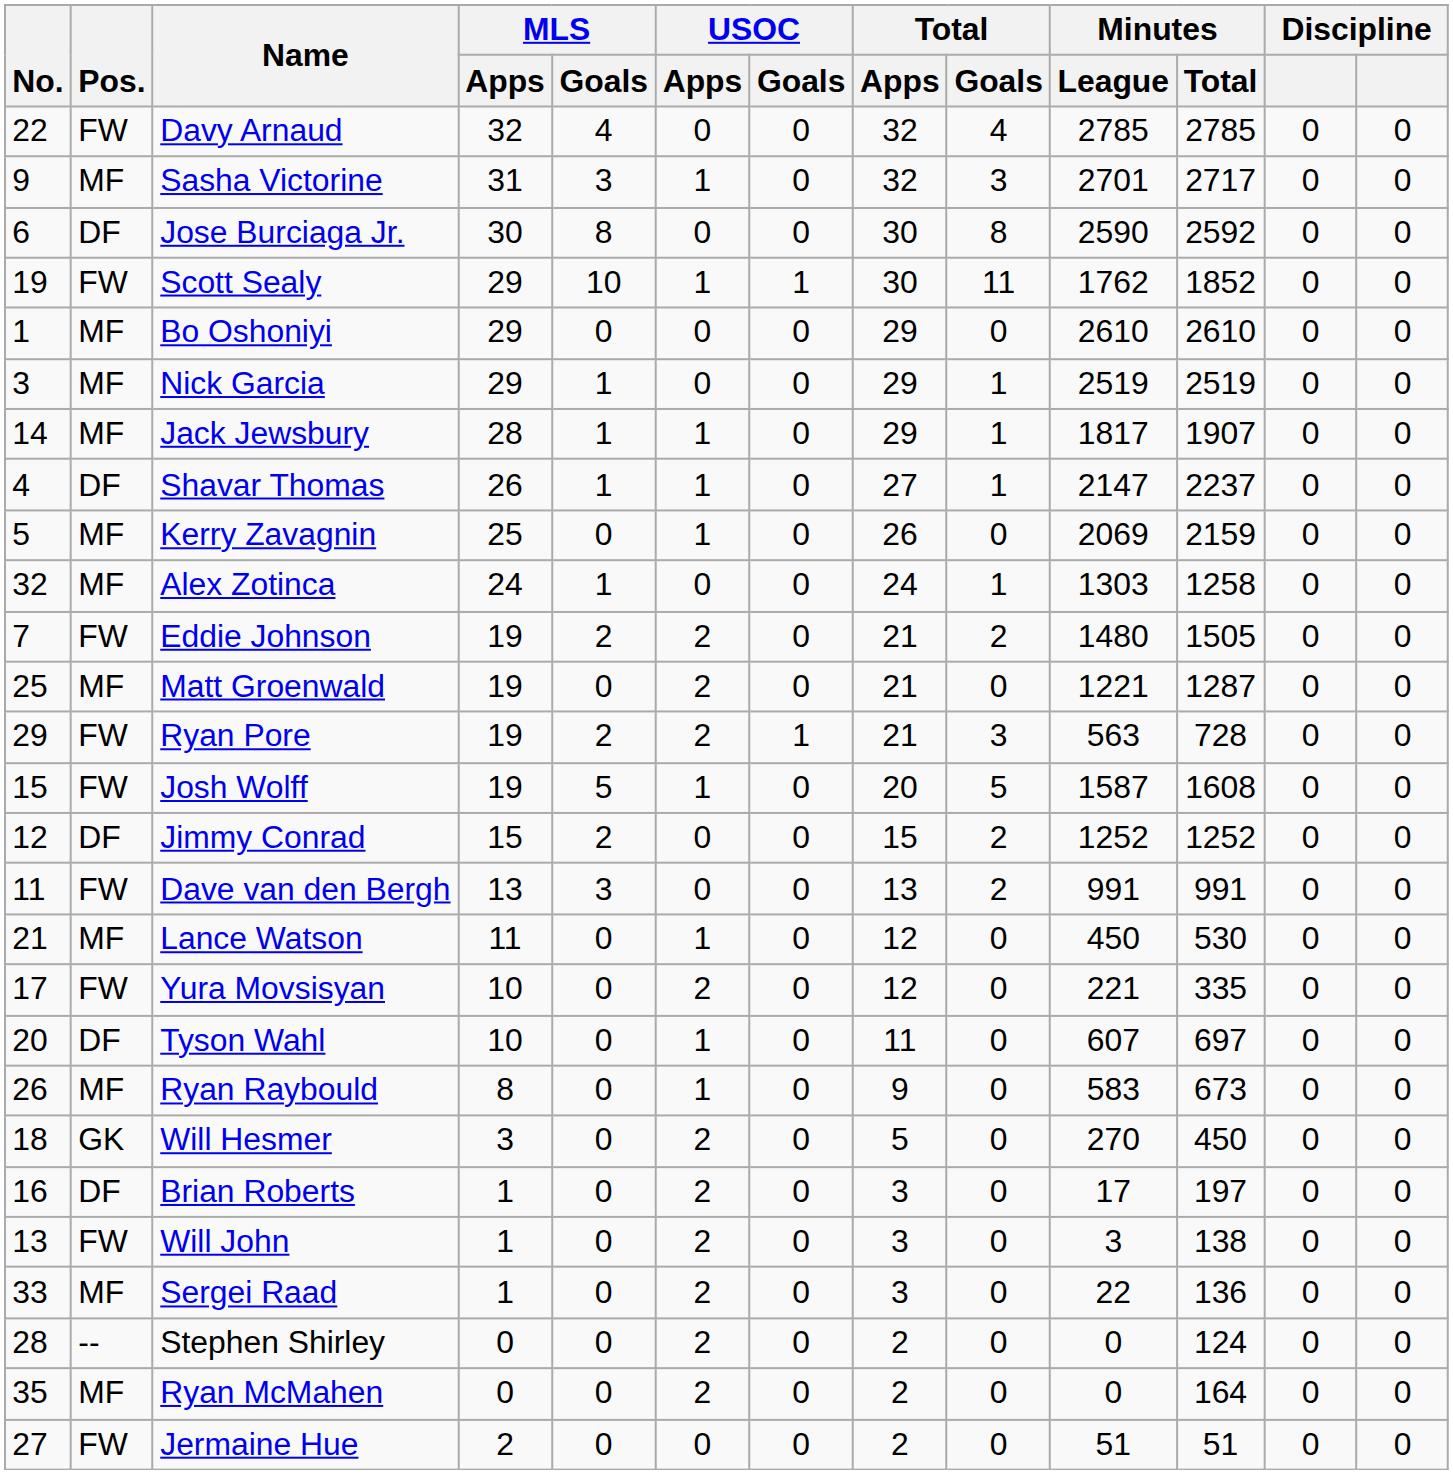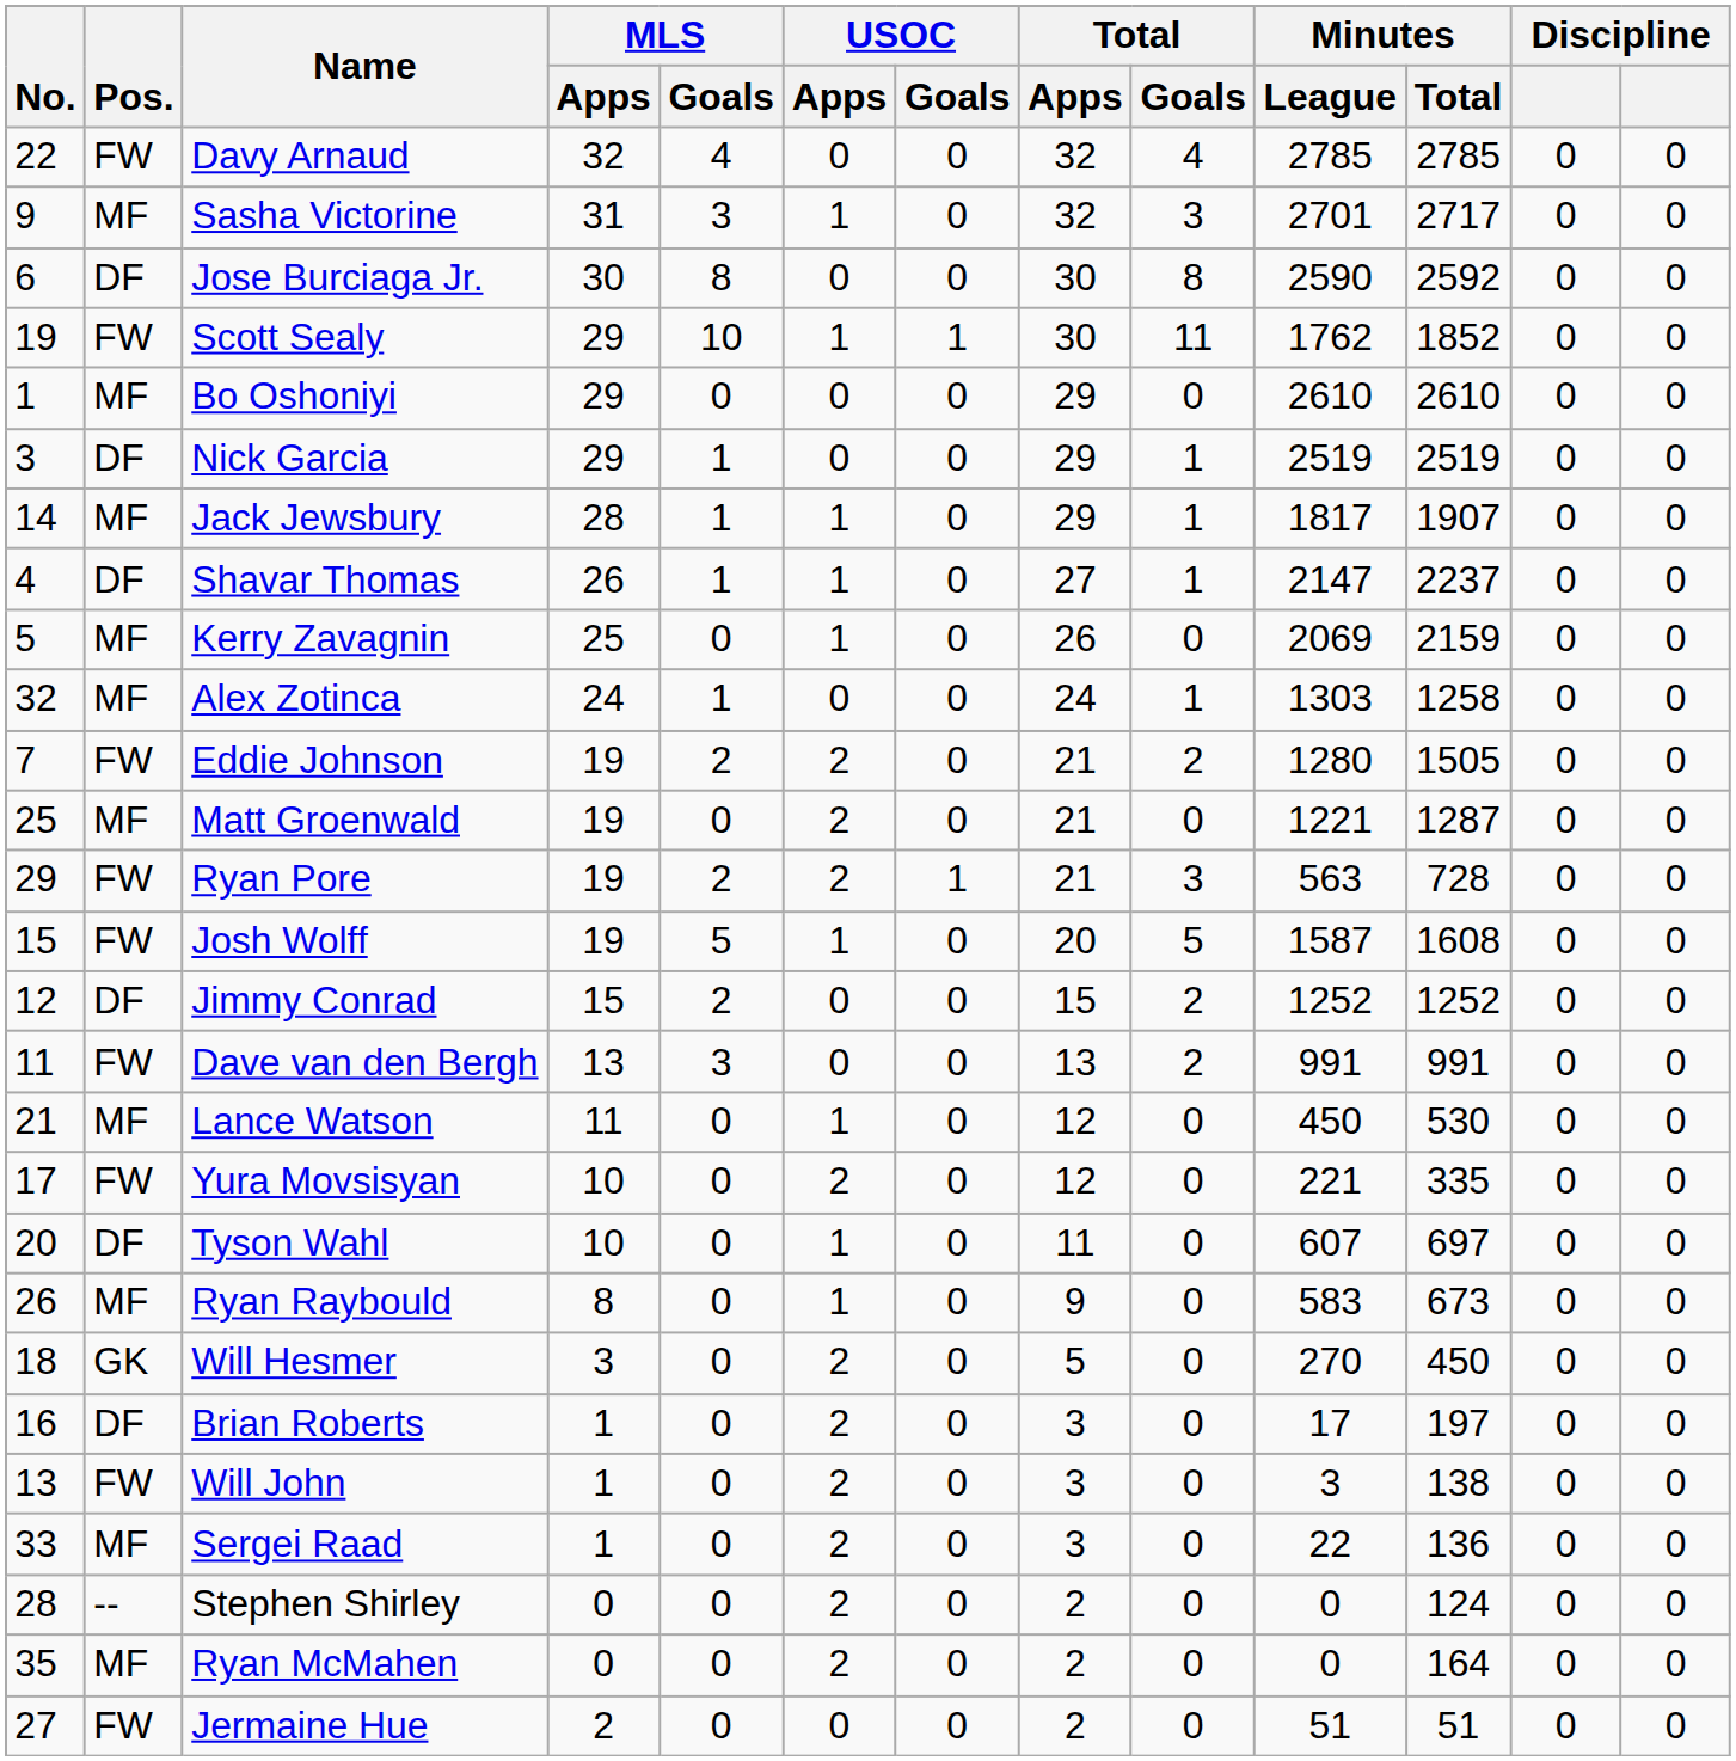 <table class="wikitable" style="text-align:center">
 <tr>
 <th rowspan="2" valign="bottom">No.</th>
 <th rowspan="2" valign="bottom">Pos.</th>
 <th rowspan="2">Name</th>
 <th colspan="2" width="85"><a href='#'>MLS</a></th>
 <th colspan="2" width="85"><a href='#'>USOC</a></th>
 <th colspan="2" width="85">Total</th>
 <th colspan="2" width="85">Minutes</th>
 <th colspan="2" width="85">Discipline</th>
 </tr>
 <tr>
 <th>Apps</th>
 <th>Goals</th>
 <th>Apps</th>
 <th>Goals</th>
 <th>Apps</th>
 <th>Goals</th>
 <th>League</th>
 <th>Total</th>
 <th></th>
 <th></th>
 </tr>
 <tr>
 <td align="left">22</td>
 <td align="left">FW</td>
 <td align="left"> <a href='#'>Davy Arnaud</a></td>
 <td>32</td>
 <td>4</td>
 <td>0</td>
 <td>0</td>
 <td>32</td>
 <td>4</td>
 <td>2785</td>
 <td>2785</td>
 <td>0</td>
 <td>0</td>
 </tr>
 <tr>
 <td align="left">9</td>
 <td align="left">MF</td>
 <td align="left"> <a href='#'>Sasha Victorine</a></td>
 <td>31</td>
 <td>3</td>
 <td>1</td>
 <td>0</td>
 <td>32</td>
 <td>3</td>
 <td>2701</td>
 <td>2717</td>
 <td>0</td>
 <td>0</td>
 </tr>
 <tr>
 <td align="left">6</td>
 <td align="left">DF</td>
 <td align="left"> <a href='#'>Jose Burciaga Jr.</a></td>
 <td>30</td>
 <td>8</td>
 <td>0</td>
 <td>0</td>
 <td>30</td>
 <td>8</td>
 <td>2590</td>
 <td>2592</td>
 <td>0</td>
 <td>0</td>
 </tr>
 <tr>
 <td align="left">19</td>
 <td align="left">FW</td>
 <td align="left"> <a href='#'>Scott Sealy</a></td>
 <td>29</td>
 <td>10</td>
 <td>1</td>
 <td>1</td>
 <td>30</td>
 <td>11</td>
 <td>1762</td>
 <td>1852</td>
 <td>0</td>
 <td>0</td>
 </tr>
 <tr>
 <td align="left">1</td>
 <td align="left">MF</td>
 <td align="left"> <a href='#'>Bo Oshoniyi</a></td>
 <td>29</td>
 <td>0</td>
 <td>0</td>
 <td>0</td>
 <td>29</td>
 <td>0</td>
 <td>2610</td>
 <td>2610</td>
 <td>0</td>
 <td>0</td>
 </tr>
 <tr>
 <td align="left">3</td>
-<td align="left">MF</td>
+<td align="left">DF</td>
 <td align="left"> <a href='#'>Nick Garcia</a></td>
 <td>29</td>
 <td>1</td>
 <td>0</td>
 <td>0</td>
 <td>29</td>
 <td>1</td>
 <td>2519</td>
 <td>2519</td>
 <td>0</td>
 <td>0</td>
 </tr>
 <tr>
 <td align="left">14</td>
 <td align="left">MF</td>
 <td align="left"> <a href='#'>Jack Jewsbury</a></td>
 <td>28</td>
 <td>1</td>
 <td>1</td>
 <td>0</td>
 <td>29</td>
 <td>1</td>
 <td>1817</td>
 <td>1907</td>
 <td>0</td>
 <td>0</td>
 </tr>
 <tr>
 <td align="left">4</td>
 <td align="left">DF</td>
 <td align="left"> <a href='#'>Shavar Thomas</a></td>
 <td>26</td>
 <td>1</td>
 <td>1</td>
 <td>0</td>
 <td>27</td>
 <td>1</td>
 <td>2147</td>
 <td>2237</td>
 <td>0</td>
 <td>0</td>
 </tr>
 <tr>
 <td align="left">5</td>
 <td align="left">MF</td>
 <td align="left"> <a href='#'>Kerry Zavagnin</a></td>
 <td>25</td>
 <td>0</td>
 <td>1</td>
 <td>0</td>
 <td>26</td>
 <td>0</td>
 <td>2069</td>
 <td>2159</td>
 <td>0</td>
 <td>0</td>
 </tr>
 <tr>
 <td align="left">32</td>
 <td align="left">MF</td>
 <td align="left"> <a href='#'>Alex Zotinca</a></td>
 <td>24</td>
 <td>1</td>
 <td>0</td>
 <td>0</td>
 <td>24</td>
 <td>1</td>
 <td>1303</td>
 <td>1258</td>
 <td>0</td>
 <td>0</td>
 </tr>
 <tr>
 <td align="left">7</td>
 <td align="left">FW</td>
 <td align="left"> <a href='#'>Eddie Johnson</a></td>
 <td>19</td>
 <td>2</td>
 <td>2</td>
 <td>0</td>
 <td>21</td>
 <td>2</td>
-<td>1480</td>
+<td>1280</td>
 <td>1505</td>
 <td>0</td>
 <td>0</td>
 </tr>
 <tr>
 <td align="left">25</td>
 <td align="left">MF</td>
 <td align="left"> <a href='#'>Matt Groenwald</a></td>
 <td>19</td>
 <td>0</td>
 <td>2</td>
 <td>0</td>
 <td>21</td>
 <td>0</td>
 <td>1221</td>
 <td>1287</td>
 <td>0</td>
 <td>0</td>
 </tr>
 <tr>
 <td align="left">29</td>
 <td align="left">FW</td>
 <td align="left"> <a href='#'>Ryan Pore</a></td>
 <td>19</td>
 <td>2</td>
 <td>2</td>
 <td>1</td>
 <td>21</td>
 <td>3</td>
 <td>563</td>
 <td>728</td>
 <td>0</td>
 <td>0</td>
 </tr>
 <tr>
 <td align="left">15</td>
 <td align="left">FW</td>
 <td align="left"> <a href='#'>Josh Wolff</a></td>
 <td>19</td>
 <td>5</td>
 <td>1</td>
 <td>0</td>
 <td>20</td>
 <td>5</td>
 <td>1587</td>
 <td>1608</td>
 <td>0</td>
 <td>0</td>
 </tr>
 <tr>
 <td align="left">12</td>
 <td align="left">DF</td>
 <td align="left"> <a href='#'>Jimmy Conrad</a></td>
 <td>15</td>
 <td>2</td>
 <td>0</td>
 <td>0</td>
 <td>15</td>
 <td>2</td>
 <td>1252</td>
 <td>1252</td>
 <td>0</td>
 <td>0</td>
 </tr>
 <tr>
 <td align="left">11</td>
 <td align="left">FW</td>
 <td align="left"> <a href='#'>Dave van den Bergh</a></td>
 <td>13</td>
 <td>3</td>
 <td>0</td>
 <td>0</td>
 <td>13</td>
 <td>2</td>
 <td>991</td>
 <td>991</td>
 <td>0</td>
 <td>0</td>
 </tr>
 <tr>
 <td align="left">21</td>
 <td align="left">MF</td>
 <td align="left"> <a href='#'>Lance Watson</a></td>
 <td>11</td>
 <td>0</td>
 <td>1</td>
 <td>0</td>
 <td>12</td>
 <td>0</td>
 <td>450</td>
 <td>530</td>
 <td>0</td>
 <td>0</td>
 </tr>
 <tr>
 <td align="left">17</td>
 <td align="left">FW</td>
 <td align="left"> <a href='#'>Yura Movsisyan</a></td>
 <td>10</td>
 <td>0</td>
 <td>2</td>
 <td>0</td>
 <td>12</td>
 <td>0</td>
 <td>221</td>
 <td>335</td>
 <td>0</td>
 <td>0</td>
 </tr>
 <tr>
 <td align="left">20</td>
 <td align="left">DF</td>
 <td align="left"> <a href='#'>Tyson Wahl</a></td>
 <td>10</td>
 <td>0</td>
 <td>1</td>
 <td>0</td>
 <td>11</td>
 <td>0</td>
 <td>607</td>
 <td>697</td>
 <td>0</td>
 <td>0</td>
 </tr>
 <tr>
 <td align="left">26</td>
 <td align="left">MF</td>
 <td align="left"> <a href='#'>Ryan Raybould</a></td>
 <td>8</td>
 <td>0</td>
 <td>1</td>
 <td>0</td>
 <td>9</td>
 <td>0</td>
 <td>583</td>
 <td>673</td>
 <td>0</td>
 <td>0</td>
 </tr>
 <tr>
 <td align="left">18</td>
 <td align="left">GK</td>
 <td align="left"> <a href='#'>Will Hesmer</a></td>
 <td>3</td>
 <td>0</td>
 <td>2</td>
 <td>0</td>
 <td>5</td>
 <td>0</td>
 <td>270</td>
 <td>450</td>
 <td>0</td>
 <td>0</td>
 </tr>
 <tr>
 <td align="left">16</td>
 <td align="left">DF</td>
 <td align="left"> <a href='#'>Brian Roberts</a></td>
 <td>1</td>
 <td>0</td>
 <td>2</td>
 <td>0</td>
 <td>3</td>
 <td>0</td>
 <td>17</td>
 <td>197</td>
 <td>0</td>
 <td>0</td>
 </tr>
 <tr>
 <td align="left">13</td>
 <td align="left">FW</td>
 <td align="left"> <a href='#'>Will John</a></td>
 <td>1</td>
 <td>0</td>
 <td>2</td>
 <td>0</td>
 <td>3</td>
 <td>0</td>
 <td>3</td>
 <td>138</td>
 <td>0</td>
 <td>0</td>
 </tr>
 <tr>
 <td align="left">33</td>
 <td align="left">MF</td>
 <td align="left"> <a href='#'>Sergei Raad</a></td>
 <td>1</td>
 <td>0</td>
 <td>2</td>
 <td>0</td>
 <td>3</td>
 <td>0</td>
 <td>22</td>
 <td>136</td>
 <td>0</td>
 <td>0</td>
 </tr>
 <tr>
 <td align="left">28</td>
 <td align="left">--</td>
 <td align="left"> Stephen Shirley</td>
 <td>0</td>
 <td>0</td>
 <td>2</td>
 <td>0</td>
 <td>2</td>
 <td>0</td>
 <td>0</td>
 <td>124</td>
 <td>0</td>
 <td>0</td>
 </tr>
 <tr>
 <td align="left">35</td>
 <td align="left">MF</td>
 <td align="left"> <a href='#'>Ryan McMahen</a></td>
 <td>0</td>
 <td>0</td>
 <td>2</td>
 <td>0</td>
 <td>2</td>
 <td>0</td>
 <td>0</td>
 <td>164</td>
 <td>0</td>
 <td>0</td>
 </tr>
 <tr>
 <td align="left">27</td>
 <td align="left">FW</td>
 <td align="left"> <a href='#'>Jermaine Hue</a></td>
 <td>2</td>
 <td>0</td>
 <td>0</td>
 <td>0</td>
 <td>2</td>
 <td>0</td>
 <td>51</td>
 <td>51</td>
 <td>0</td>
 <td>0</td>
 </tr>
 </table>
